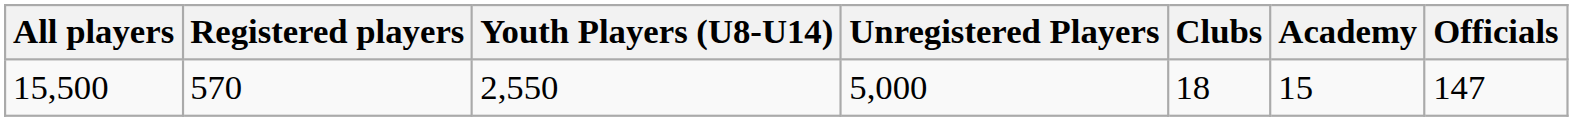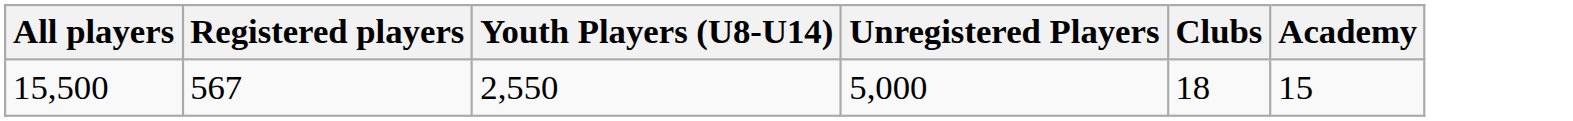 <table class="wikitable">
 <tr>
 <th>All players</th>
 <th>Registered players</th>
 <th>Youth Players (U8-U14)</th>
 <th>Unregistered Players</th>
 <th>Clubs</th>
 <th>Academy</th>
-<th>Officials</th>
 </tr>
 <tr>
 <td>15,500</td>
-<td>570</td>
+<td>567</td>
 <td>2,550</td>
 <td>5,000</td>
 <td>18</td>
 <td>15</td>
-<td>147</td>
 </tr>
 </table>
